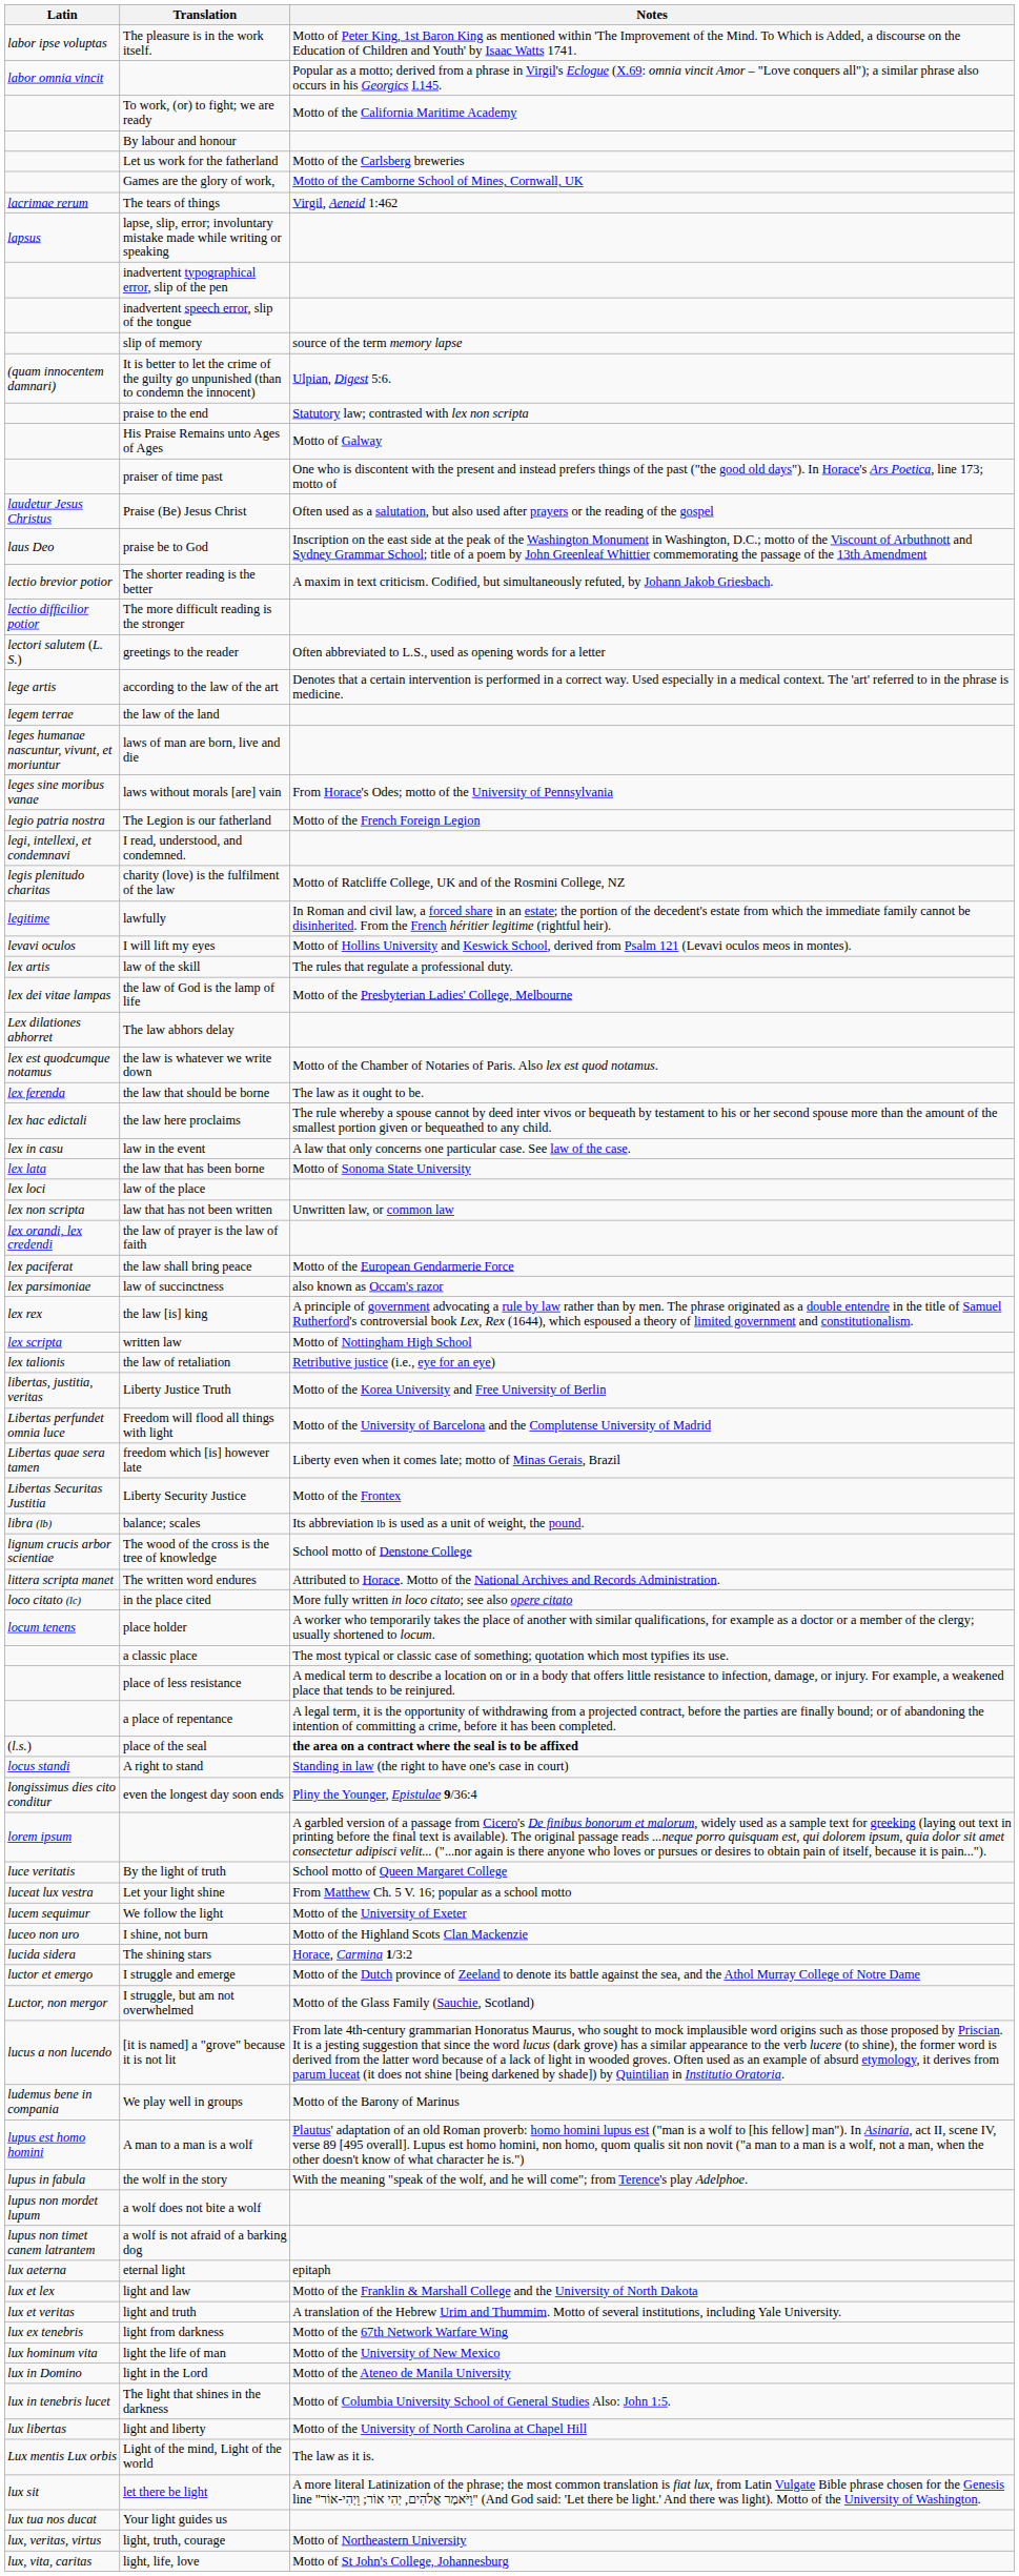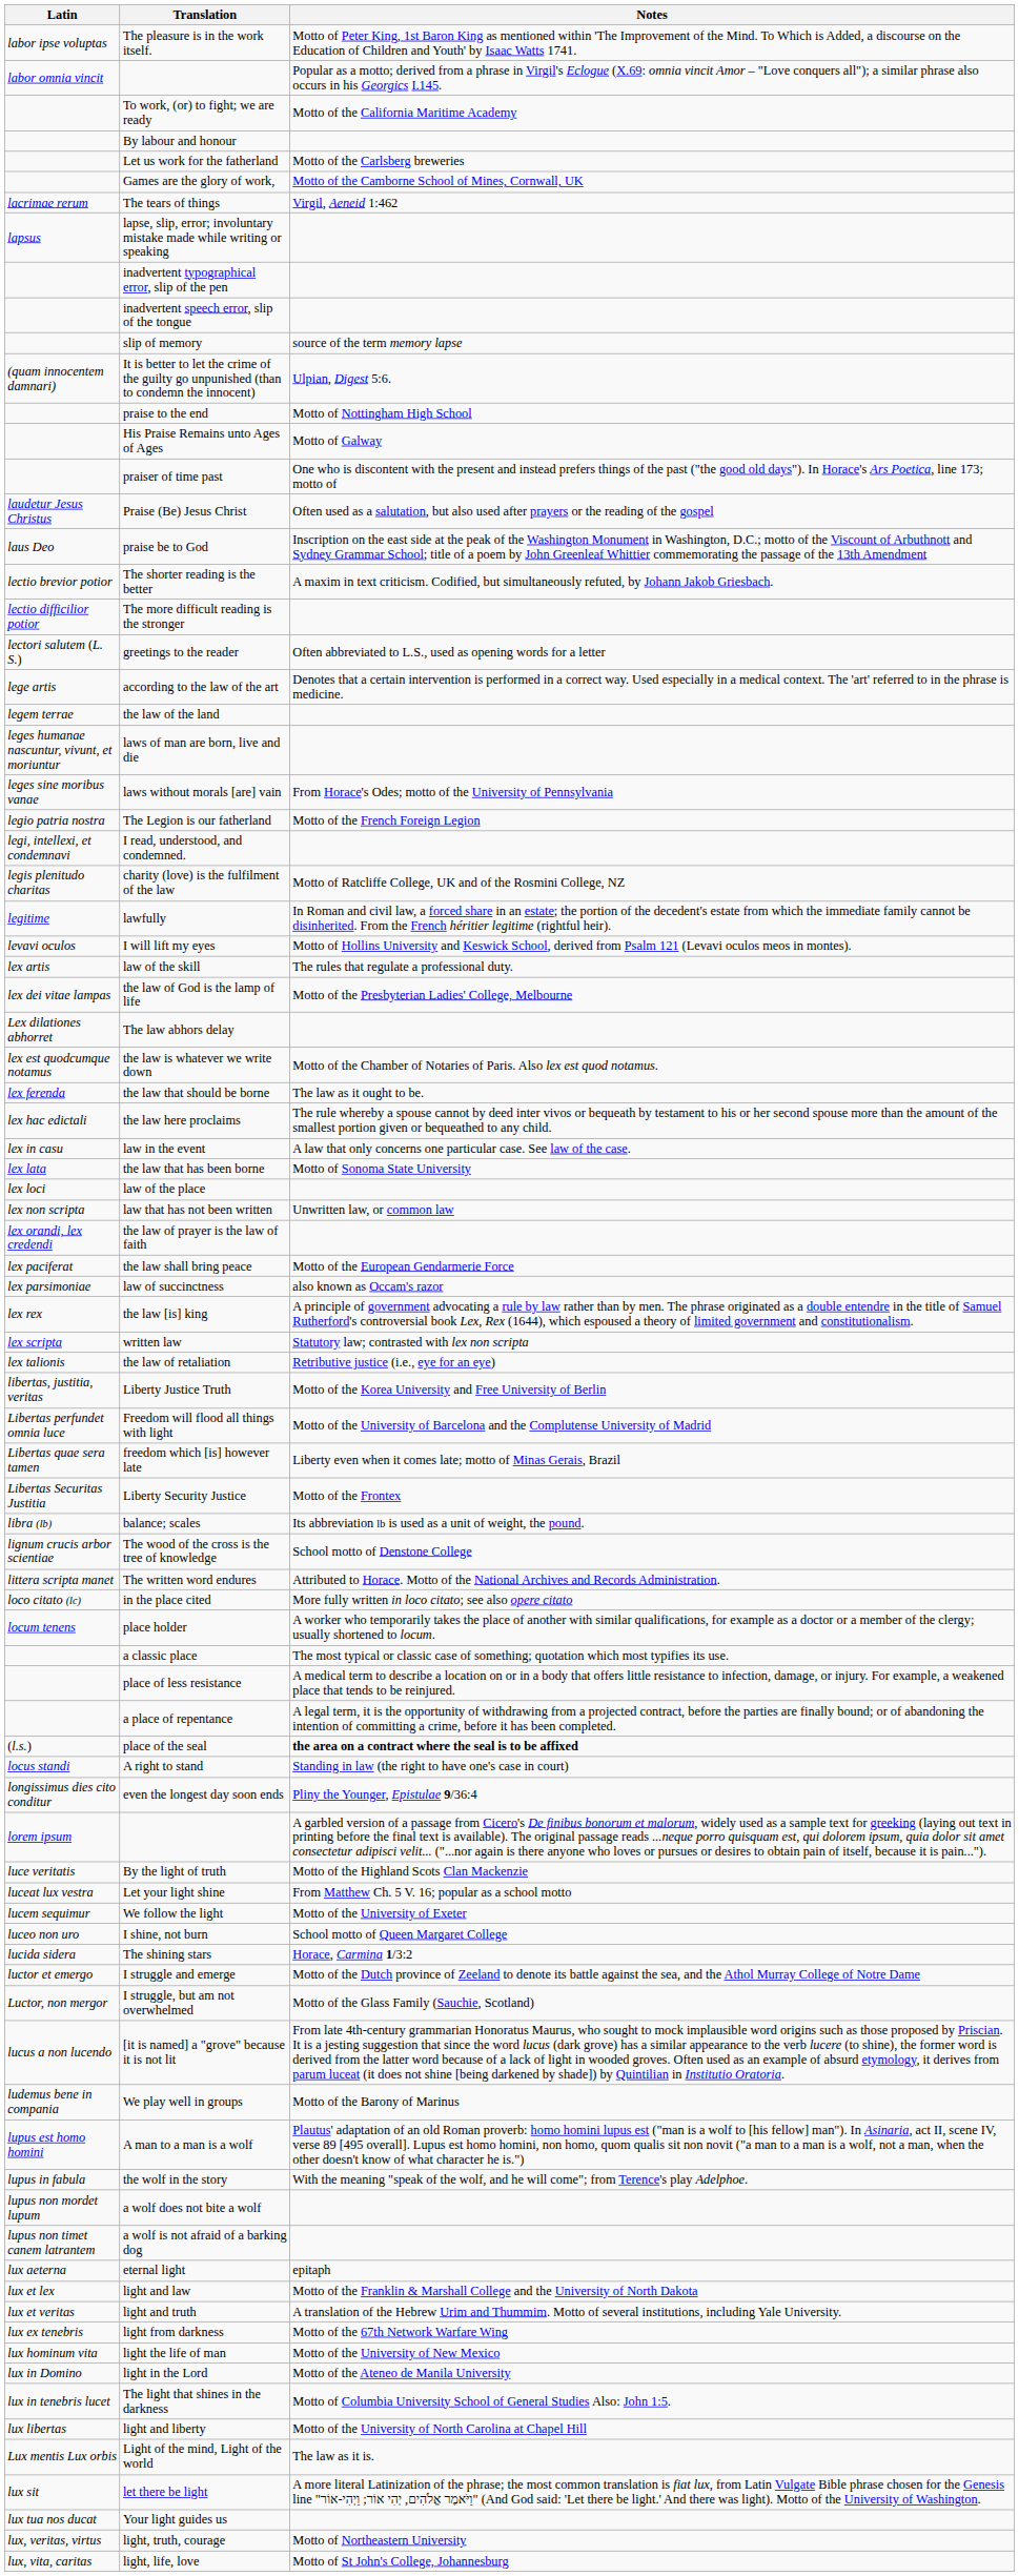 <table class="wikitable">
 <tr>
 <th>Latin</th>
 <th>Translation</th>
 <th>Notes</th>
 </tr>
 <tr>
 <td><em>labor ipse voluptas</em></td>
 <td>The pleasure is in the work itself.</td>
 <td>Motto of <a href='#'>Peter King, 1st Baron King</a> as mentioned within 'The Improvement of the Mind. To Which is Added, a discourse on the Education of Children and Youth' by <a href='#'>Isaac Watts</a> 1741.</td>
 </tr>
 <tr>
 <td><em><a href='#'>labor omnia vincit</a></em></td>
 <td></td>
 <td>Popular as a motto; derived from a phrase in <a href='#'>Virgil</a>'s <em><a href='#'>Eclogue</a></em> (<a href='#'>X.69</a>: <em>omnia vincit Amor</em> – "Love conquers all"); a similar phrase also occurs in his <em><a href='#'>Georgics</a></em> <a href='#'>I.145</a>.</td>
 </tr>
 <tr>
 <td><em></em></td>
 <td>To work, (or) to fight; we are ready</td>
 <td>Motto of the <a href='#'>California Maritime Academy</a></td>
 </tr>
 <tr>
 <td><em></em></td>
 <td>By labour and honour</td>
 <td></td>
 </tr>
 <tr>
 <td><em></em></td>
 <td>Let us work for the fatherland</td>
 <td>Motto of the <a href='#'>Carlsberg</a> breweries</td>
 </tr>
 <tr>
 <td><em></em></td>
 <td>Games are the glory of work,</td>
 <td><a href='#'>Motto of the Camborne School of Mines, Cornwall, UK</a></td>
 </tr>
 <tr>
 <td><em><a href='#'>lacrimae rerum</a></em></td>
 <td>The tears of things</td>
 <td><a href='#'>Virgil</a>, <em><a href='#'>Aeneid</a></em> 1:462</td>
 </tr>
 <tr>
 <td><em><a href='#'>lapsus</a></em></td>
 <td>lapse, slip, error; involuntary mistake made while writing or speaking</td>
 <td></td>
 </tr>
 <tr>
 <td><em></em></td>
 <td>inadvertent <a href='#'>typographical error</a>, slip of the pen</td>
 <td> </td>
 </tr>
 <tr>
 <td><em></em></td>
 <td>inadvertent <a href='#'>speech error</a>, slip of the tongue</td>
 <td> </td>
 </tr>
 <tr>
 <td><em></em></td>
 <td>slip of memory</td>
 <td>source of the term <em>memory lapse</em></td>
 </tr>
 <tr>
 <td><em> (quam innocentem damnari)</em></td>
 <td>It is better to let the crime of the guilty go unpunished (than to condemn the innocent)</td>
 <td><a href='#'>Ulpian</a>, <em><a href='#'>Digest</a></em> 5:6.</td>
 </tr>
 <tr>
 <td><em></em></td>
 <td>praise to the end</td>
-<td><a href='#'>Statutory</a> law; contrasted with <em>lex non scripta</em></td>
+<td>Motto of <a href='#'>Nottingham High School</a></td>
 </tr>
 <tr>
 <td><em></em></td>
 <td>His Praise Remains unto Ages of Ages</td>
 <td>Motto of <a href='#'>Galway</a></td>
 </tr>
 <tr>
 <td><em></em></td>
 <td>praiser of time past</td>
 <td>One who is discontent with the present and instead prefers things of the past ("the <a href='#'>good old days</a>"). In <a href='#'>Horace</a>'s <em><a href='#'>Ars Poetica</a></em>, line 173; motto of </td>
 </tr>
 <tr>
 <td><em><a href='#'>laudetur Jesus Christus</a></em></td>
 <td>Praise (Be) Jesus Christ</td>
 <td>Often used as a <a href='#'>salutation</a>, but also used after <a href='#'>prayers</a> or the reading of the <a href='#'>gospel</a></td>
 </tr>
 <tr>
 <td><em>laus Deo</em></td>
 <td>praise be to God</td>
 <td>Inscription on the east side at the peak of the <a href='#'>Washington Monument</a> in Washington, D.C.; motto of the <a href='#'>Viscount of Arbuthnott</a> and <a href='#'>Sydney Grammar School</a>; title of a poem by <a href='#'>John Greenleaf Whittier</a> commemorating the passage of the <a href='#'>13th Amendment</a></td>
 </tr>
 <tr>
 <td><em>lectio brevior potior</em></td>
 <td>The shorter reading is the better</td>
 <td>A maxim in text criticism. Codified, but simultaneously refuted, by <a href='#'>Johann Jakob Griesbach</a>.</td>
 </tr>
 <tr>
 <td><em><a href='#'>lectio difficilior potior</a></em></td>
 <td>The more difficult reading is the stronger</td>
 <td></td>
 </tr>
 <tr>
 <td><em>lectori salutem</em> (<em>L. S.</em>)</td>
 <td>greetings to the reader</td>
 <td>Often abbreviated to L.S., used as opening words for a letter</td>
 </tr>
 <tr>
 <td><em>lege artis</em></td>
 <td>according to the law of the art</td>
 <td>Denotes that a certain intervention is performed in a correct way. Used especially in a medical context. The 'art' referred to in the phrase is medicine.</td>
 </tr>
 <tr>
 <td><em>legem terrae</em></td>
 <td>the law of the land</td>
 <td></td>
 </tr>
 <tr>
 <td><em>leges humanae nascuntur, vivunt, et moriuntur</em></td>
 <td>laws of man are born, live and die</td>
 <td></td>
 </tr>
 <tr>
 <td><em>leges sine moribus vanae</em></td>
 <td>laws without morals [are] vain</td>
 <td>From <a href='#'>Horace</a>'s Odes; motto of the <a href='#'>University of Pennsylvania</a></td>
 </tr>
 <tr>
 <td><em>legio patria nostra</em></td>
 <td>The Legion is our fatherland</td>
 <td>Motto of the <a href='#'>French Foreign Legion</a></td>
 </tr>
 <tr>
 <td><em>legi, intellexi, et condemnavi</em></td>
 <td>I read, understood, and condemned.</td>
 <td></td>
 </tr>
 <tr>
 <td><em>legis plenitudo charitas</em></td>
 <td>charity (love) is the fulfilment of the law</td>
 <td>Motto of Ratcliffe College, UK and of the Rosmini College, NZ</td>
 </tr>
 <tr>
 <td><em><a href='#'>legitime</a></em></td>
 <td>lawfully</td>
 <td>In Roman and civil law, a <a href='#'>forced share</a> in an <a href='#'>estate</a>; the portion of the decedent's estate from which the immediate family cannot be <a href='#'>disinherited</a>. From the <a href='#'>French</a> <em>héritier legitime</em> (rightful heir).</td>
 </tr>
 <tr>
 <td><em>levavi oculos</em></td>
 <td>I will lift my eyes</td>
 <td>Motto of <a href='#'>Hollins University</a> and <a href='#'>Keswick School</a>, derived from <a href='#'>Psalm 121</a> (Levavi oculos meos in montes).</td>
 </tr>
 <tr>
 <td><em>lex artis</em></td>
 <td>law of the skill</td>
 <td>The rules that regulate a professional duty.</td>
 </tr>
 <tr>
 <td><em>lex dei vitae lampas</em></td>
 <td>the law of God is the lamp of life</td>
 <td>Motto of the <a href='#'>Presbyterian Ladies' College, Melbourne</a></td>
 </tr>
 <tr>
 <td><em>Lex dilationes abhorret</em></td>
 <td>The law abhors delay</td>
 <td></td>
 </tr>
 <tr>
 <td><em>lex est quodcumque notamus</em></td>
 <td>the law is whatever we write down</td>
 <td>Motto of the Chamber of Notaries of Paris. Also <em>lex est quod notamus</em>.</td>
 </tr>
 <tr>
 <td><em><a href='#'>lex ferenda</a></em></td>
 <td>the law that should be borne</td>
 <td>The law as it ought to be.</td>
 </tr>
 <tr>
 <td><em>lex hac edictali</em></td>
 <td>the law here proclaims</td>
 <td>The rule whereby a spouse cannot by deed inter vivos or bequeath by testament to his or her second spouse more than the amount of the smallest portion given or bequeathed to any child.</td>
 </tr>
 <tr>
 <td><em>lex in casu</em></td>
 <td>law in the event</td>
 <td>A law that only concerns one particular case. See <a href='#'>law of the case</a>.</td>
 </tr>
 <tr>
 <td><em><a href='#'>lex lata</a></em></td>
 <td>the law that has been borne</td>
 <td>Motto of <a href='#'>Sonoma State University</a></td>
 </tr>
 <tr>
 <td><em>lex loci</em></td>
 <td>law of the place</td>
 <td></td>
 </tr>
 <tr>
 <td><em>lex non scripta</em></td>
 <td>law that has not been written</td>
 <td>Unwritten law, or <a href='#'>common law</a></td>
 </tr>
 <tr>
 <td><em><a href='#'>lex orandi, lex credendi</a></em></td>
 <td>the law of prayer is the law of faith</td>
 <td></td>
 </tr>
 <tr>
 <td><em>lex paciferat</em></td>
 <td>the law shall bring peace</td>
 <td>Motto of the <a href='#'>European Gendarmerie Force</a></td>
 </tr>
 <tr>
 <td><em>lex parsimoniae</em></td>
 <td>law of succinctness</td>
 <td>also known as <a href='#'>Occam's razor</a></td>
 </tr>
 <tr>
 <td><em>lex rex</em></td>
 <td>the law [is] king</td>
 <td>A principle of <a href='#'>government</a> advocating a <a href='#'>rule by law</a> rather than by men. The phrase originated as a <a href='#'>double entendre</a> in the title of <a href='#'>Samuel Rutherford</a>'s controversial book <em>Lex, Rex</em> (1644), which espoused a theory of <a href='#'>limited government</a> and <a href='#'>constitutionalism</a>.</td>
 </tr>
 <tr>
 <td><em><a href='#'>lex scripta</a></em></td>
 <td>written law</td>
-<td>Motto of <a href='#'>Nottingham High School</a></td>
+<td><a href='#'>Statutory</a> law; contrasted with <em>lex non scripta</em></td>
 </tr>
 <tr>
 <td><em>lex talionis</em></td>
 <td>the law of retaliation</td>
 <td><a href='#'>Retributive justice</a> (i.e., <a href='#'>eye for an eye</a>)</td>
 </tr>
 <tr>
 <td><em>libertas, justitia, veritas</em></td>
 <td>Liberty Justice Truth</td>
 <td>Motto of the <a href='#'>Korea University</a> and <a href='#'>Free University of Berlin</a></td>
 </tr>
 <tr>
 <td><em>Libertas perfundet omnia luce</em></td>
 <td>Freedom will flood all things with light</td>
 <td>Motto of the <a href='#'>University of Barcelona</a> and the <a href='#'>Complutense University of Madrid</a></td>
 </tr>
 <tr>
 <td><em>Libertas quae sera tamen</em></td>
 <td>freedom which [is] however late</td>
 <td>Liberty even when it comes late; motto of <a href='#'>Minas Gerais</a>, Brazil</td>
 </tr>
 <tr>
 <td><em>Libertas Securitas Justitia</em></td>
 <td>Liberty Security Justice</td>
 <td>Motto of the <a href='#'>Frontex</a></td>
 </tr>
 <tr>
 <td><em>libra <small>(lb)</small></em></td>
 <td>balance; scales</td>
 <td>Its abbreviation <small>lb</small> is used as a unit of weight, the <a href='#'>pound</a>.</td>
 </tr>
 <tr>
 <td><em>lignum crucis arbor scientiae</em></td>
 <td>The wood of the cross is the tree of knowledge</td>
 <td>School motto of <a href='#'>Denstone College</a></td>
 </tr>
 <tr>
 <td><em>littera scripta manet</em></td>
 <td>The written word endures</td>
 <td>Attributed to <a href='#'>Horace</a>. Motto of the <a href='#'>National Archives and Records Administration</a>.</td>
 </tr>
 <tr>
 <td><em>loco citato <small>(lc)</small></em></td>
 <td>in the place cited</td>
 <td>More fully written <em>in loco citato</em>; see also <em><a href='#'>opere citato</a></em></td>
 </tr>
 <tr>
 <td><a href='#'><em>locum tenens</em></a></td>
 <td>place holder</td>
 <td>A worker who temporarily takes the place of another with similar qualifications, for example as a doctor or a member of the clergy; usually shortened to <em>locum</em>.</td>
 </tr>
 <tr>
 <td><em></em></td>
 <td>a classic place</td>
 <td>The most typical or classic case of something; quotation which most typifies its use.</td>
 </tr>
 <tr>
 <td><em></em></td>
 <td>place of less resistance</td>
 <td>A medical term to describe a location on or in a body that offers little resistance to infection, damage, or injury. For example, a weakened place that tends to be reinjured.</td>
 </tr>
 <tr>
 <td><em></em></td>
 <td>a place of repentance</td>
 <td>A legal term, it is the opportunity of withdrawing from a projected contract, before the parties are finally bound; or of abandoning the intention of committing a crime, before it has been completed.</td>
 </tr>
 <tr>
 <td><em></em> (<em>l.s.</em>)</td>
 <td>place of the seal</td>
 <td><strong>the area on a contract where the seal is to be affixed</strong></td>
 </tr>
 <tr>
 <td><a href='#'><em>locus standi</em></a></td>
 <td>A right to stand</td>
 <td><a href='#'>Standing in law</a> (the right to have one's case in court)</td>
 </tr>
 <tr>
 <td><em>longissimus dies cito conditur</em></td>
 <td>even the longest day soon ends</td>
 <td><a href='#'>Pliny the Younger</a>, <a href='#'><em>Epistulae</em></a> <strong>9</strong>/36:4</td>
 </tr>
 <tr>
 <td><em><a href='#'>lorem ipsum</a></em></td>
 <td></td>
 <td>A garbled version of a passage from <a href='#'>Cicero</a>'s <em><a href='#'>De finibus bonorum et malorum</a></em>, widely used as a sample text for <a href='#'>greeking</a> (laying out text in printing before the final text is available). The original passage reads <em>...neque porro quisquam est, qui dolorem ipsum, quia dolor sit amet consectetur adipisci velit...</em> ("...nor again is there anyone who loves or pursues or desires to obtain pain of itself, because it is pain...").</td>
 </tr>
 <tr>
 <td><em>luce veritatis</em></td>
 <td>By the light of truth</td>
-<td>School motto of <a href='#'>Queen Margaret College</a></td>
+<td>Motto of the Highland Scots <a href='#'>Clan Mackenzie</a></td>
 </tr>
 <tr>
 <td><em>luceat lux vestra</em></td>
 <td>Let your light shine</td>
 <td>From <a href='#'>Matthew</a> Ch. 5 V. 16; popular as a school motto</td>
 </tr>
 <tr>
 <td><em>lucem sequimur</em></td>
 <td>We follow the light</td>
 <td>Motto of the <a href='#'>University of Exeter</a></td>
 </tr>
 <tr>
 <td><em>luceo non uro</em></td>
 <td>I shine, not burn</td>
-<td>Motto of the Highland Scots <a href='#'>Clan Mackenzie</a></td>
+<td>School motto of <a href='#'>Queen Margaret College</a></td>
 </tr>
 <tr>
 <td><em>lucida sidera</em></td>
 <td>The shining stars</td>
 <td><a href='#'>Horace</a>, <em><a href='#'>Carmina</a></em> <strong>1</strong>/3:2</td>
 </tr>
 <tr>
 <td><em>luctor et emergo</em></td>
 <td>I struggle and emerge</td>
 <td>Motto of the <a href='#'>Dutch</a> province of <a href='#'>Zeeland</a> to denote its battle against the sea, and the <a href='#'>Athol Murray College of Notre Dame</a></td>
 </tr>
 <tr>
 <td><em>Luctor, non mergor</em></td>
 <td>I struggle, but am not overwhelmed</td>
 <td>Motto of the Glass Family (<a href='#'>Sauchie</a>, Scotland)</td>
 </tr>
 <tr>
 <td><em>lucus a non lucendo</em></td>
 <td>[it is named] a "grove" because it is not lit</td>
 <td>From late 4th-century grammarian Honoratus Maurus, who sought to mock implausible word origins such as those proposed by <a href='#'>Priscian</a>. It is a jesting suggestion that since the word <em>lucus</em> (dark grove) has a similar appearance to the verb <em>lucere</em> (to shine), the former word is derived from the latter word because of a lack of light in wooded groves. Often used as an example of absurd <a href='#'>etymology</a>, it derives from <a href='#'>parum luceat</a> (it does not shine [being darkened by shade]) by <a href='#'>Quintilian</a> in <em><a href='#'>Institutio Oratoria</a></em>.</td>
 </tr>
 <tr>
 <td><em>ludemus bene in compania</em></td>
 <td>We play well in groups</td>
 <td>Motto of the Barony of Marinus</td>
 </tr>
 <tr>
 <td><a href='#'><em>lupus est homo homini</em></a></td>
 <td>A man to a man is a wolf</td>
 <td><a href='#'>Plautus</a>' adaptation of an old Roman proverb: <a href='#'>homo homini lupus est</a> ("man is a wolf to [his fellow] man"). In <em><a href='#'>Asinaria</a></em>, act II, scene IV, verse 89 [495 overall]. Lupus est homo homini, non homo, quom qualis sit non novit ("a man to a man is a wolf, not a man, when the other doesn't know of what character he is.")</td>
 </tr>
 <tr>
 <td><em>lupus in fabula</em></td>
 <td>the wolf in the story</td>
 <td>With the meaning "speak of the wolf, and he will come"; from <a href='#'>Terence</a>'s play <em>Adelphoe</em>.</td>
 </tr>
 <tr>
 <td><em>lupus non mordet lupum</em></td>
 <td>a wolf does not bite a wolf</td>
 <td></td>
 </tr>
 <tr>
 <td><em>lupus non timet canem latrantem</em></td>
 <td>a wolf is not afraid of a barking dog</td>
 <td></td>
 </tr>
 <tr>
 <td><em>lux aeterna</em></td>
 <td>eternal light</td>
 <td>epitaph</td>
 </tr>
 <tr>
 <td><em>lux et lex</em></td>
 <td>light and law</td>
 <td>Motto of the <a href='#'>Franklin & Marshall College</a> and the <a href='#'>University of North Dakota</a></td>
 </tr>
 <tr>
 <td><em>lux et veritas</em></td>
 <td>light and truth</td>
 <td>A translation of the Hebrew <a href='#'>Urim and Thummim</a>. Motto of several institutions, including Yale University.</td>
 </tr>
 <tr>
 <td><em>lux ex tenebris</em></td>
 <td>light from darkness</td>
 <td>Motto of the <a href='#'>67th Network Warfare Wing</a></td>
 </tr>
 <tr>
 <td><em>lux hominum vita</em></td>
 <td>light the life of man</td>
 <td>Motto of the <a href='#'>University of New Mexico</a></td>
 </tr>
 <tr>
 <td><em>lux in Domino</em></td>
 <td>light in the Lord</td>
 <td>Motto of the <a href='#'>Ateneo de Manila University</a></td>
 </tr>
 <tr>
 <td><em>lux in tenebris lucet</em></td>
 <td>The light that shines in the darkness</td>
 <td>Motto of <a href='#'>Columbia University School of General Studies</a> Also: <a href='#'>John 1:5</a>.</td>
 </tr>
 <tr>
 <td><em>lux libertas</em></td>
 <td>light and liberty</td>
 <td>Motto of the <a href='#'>University of North Carolina at Chapel Hill</a></td>
 </tr>
 <tr>
 <td><em>Lux mentis Lux orbis</em></td>
 <td>Light of the mind, Light of the world</td>
 <td>The law as it is.</td>
 </tr>
 <tr>
 <td><em>lux sit</em></td>
 <td><a href='#'>let there be light</a></td>
 <td>A more literal Latinization of the phrase; the most common translation is <em>fiat lux</em>, from Latin <a href='#'>Vulgate</a> Bible phrase chosen for the <a href='#'>Genesis</a> line "וַיֹּאמֶר אֱלֹהִים, יְהִי אוֹר; וַיְהִי-אוֹר" (And God said: 'Let there be light.' And there was light). Motto of the <a href='#'>University of Washington</a>.</td>
 </tr>
 <tr>
 <td><em>lux tua nos ducat</em></td>
 <td>Your light guides us</td>
 <td></td>
 </tr>
 <tr>
 <td><em>lux, veritas, virtus</em></td>
 <td>light, truth, courage</td>
 <td>Motto of <a href='#'>Northeastern University</a></td>
 </tr>
 <tr>
 <td><em>lux, vita, caritas</em></td>
 <td>light, life, love</td>
 <td>Motto of <a href='#'>St John's College, Johannesburg</a></td>
 </tr>
 </table>
